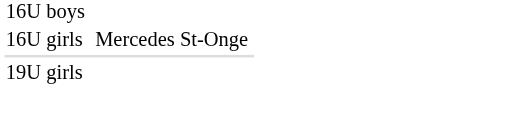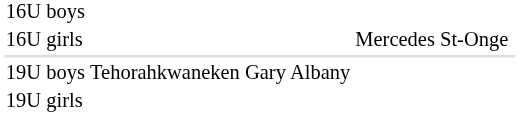 <table>
 <tr>
 <td>16U boys</td>
 <td></td>
 <td></td>
 <td></td>
 </tr>
 <tr>
 <td>16U girls</td>
 <td></td>
 <td nowrap>Mercedes St-Onge<br></td>
 <td nowrap></td>
 </tr>
 <tr bgcolor=#dddddd>
 <td colspan=4></td>
 </tr>
 <tr>
+<td>19U boys</td>
+<td nowrap>Tehorahkwaneken Gary Albany<br></td>
+<td></td>
+<td></td>
+</tr>
+<tr>
 <td>19U girls</td>
 <td></td>
 <td></td>
 <td></td>
 </tr>
 </table>
